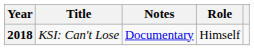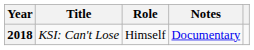 <table class="wikitable sortable plainrowheaders">
 <tr>
 <th scope="col">Year</th>
 <th scope="col">Title</th>
+<th scope="col">Role</th>
 <th scope="col" class="unsortable">Notes</th>
-<th scope="col">Role</th>
 <th scope="col" class="unsortable"></th>
 </tr>
 <tr>
 <th scope="row">2018</th>
 <td scope="row"><em>KSI: Can't Lose</em></td>
+<td scope="row">Himself</td>
 <td><a href='#'>Documentary</a></td>
-<td scope="row">Himself</td>
 <td style="text-align:center;"></td>
 </tr>
 </table>
